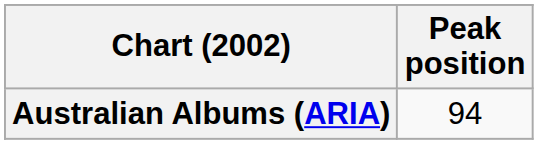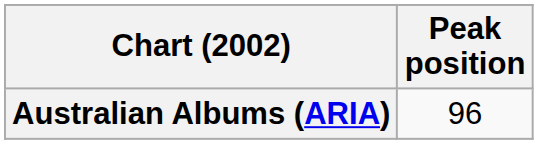 <table class="wikitable plainrowheaders" style="text-align:center">
 <tr>
 <th scope="col">Chart (2002)</th>
 <th scope="col">Peak<br>position</th>
 </tr>
 <tr>
 <th scope="row">Australian Albums (<a href='#'>ARIA</a>)</th>
-<td>94</td>
+<td>96</td>
 </tr>
 </table>
